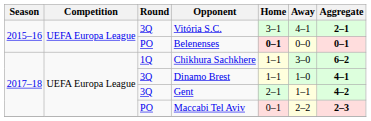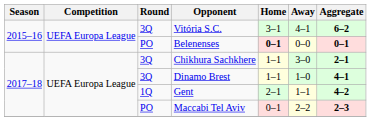 <table class="wikitable">
 <tr>
 <th>Season</th>
 <th>Competition</th>
 <th>Round</th>
 <th>Opponent</th>
 <th>Home</th>
 <th>Away</th>
 <th>Aggregate</th>
 </tr>
 <tr>
 <td rowspan="2"><a href='#'>2015–16</a></td>
 <td rowspan="2"><a href='#'>UEFA Europa League</a></td>
 <td><a href='#'>3Q</a></td>
 <td> <a href='#'>Vitória S.C.</a></td>
 <td bgcolor="#ddffdd" style="text-align:center;">3–1</td>
 <td bgcolor="#ddffdd" style="text-align:center;">4–1</td>
-<td bgcolor="#ddffdd" style="text-align:center;"><strong>2–1</strong></td>
+<td bgcolor="#ddffdd" style="text-align:center;"><strong>6–2</strong></td>
 </tr>
 <tr>
 <td><a href='#'>PO</a></td>
 <td> <a href='#'>Belenenses</a></td>
 <td bgcolor="#ffdddd" style="text-align:center;"><strong>0–1</strong></td>
 <td bgcolor="#ffffdd" style="text-align:center;">0–0</td>
 <td bgcolor="#ffdddd" style="text-align:center;"><strong>0–1</strong></td>
 </tr>
 <tr>
 <td rowspan="4"><a href='#'>2017–18</a></td>
 <td rowspan="4">UEFA Europa League</td>
-<td><a href='#'>1Q</a></td>
+<td><a href='#'>3Q</a></td>
 <td> <a href='#'>Chikhura Sachkhere</a></td>
 <td bgcolor="#ffffdd" style="text-align:center;">1–1</td>
 <td bgcolor="#ddffdd" style="text-align:center;">3–0</td>
-<td bgcolor="#ddffdd" style="text-align:center;"><strong>6–2</strong></td>
+<td bgcolor="#ddffdd" style="text-align:center;"><strong>2–1</strong></td>
 </tr>
 <tr>
 <td><a href='#'>3Q</a></td>
 <td> <a href='#'>Dinamo Brest</a></td>
 <td bgcolor="#ffffdd" style="text-align:center;">1–1</td>
 <td bgcolor="#ddffdd" style="text-align:center;">1–0</td>
 <td bgcolor="#ddffdd" style="text-align:center;"><strong>4–1</strong></td>
 </tr>
 <tr>
-<td><a href='#'>3Q</a></td>
+<td><a href='#'>1Q</a></td>
 <td> <a href='#'>Gent</a></td>
 <td bgcolor="#ddffdd" style="text-align:center;">2–1</td>
 <td bgcolor="#ffffdd" style="text-align:center;">1–1</td>
 <td bgcolor="#ddffdd" style="text-align:center;"><strong>4–2</strong></td>
 </tr>
 <tr>
 <td><a href='#'>PO</a></td>
 <td> <a href='#'>Maccabi Tel Aviv</a></td>
 <td bgcolor="#ffdddd" style="text-align:center;">0–1</td>
 <td bgcolor="#ffffdd" style="text-align:center;">2–2</td>
 <td bgcolor="#ffdddd" style="text-align:center;"><strong>2–3</strong></td>
 </tr>
 <tr>
 </tr>
 </table>
